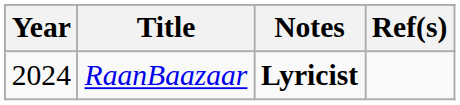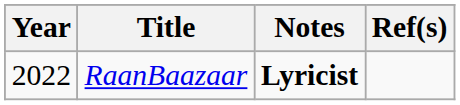 <table class="wikitable sortable">
 <tr>
 <th>Year</th>
 <th>Title</th>
 <th>Notes</th>
 <th>Ref(s)</th>
 </tr>
 <tr>
-<td>2024</td>
+<td>2022</td>
 <td><em><a href='#'>RaanBaazaar</a></em></td>
 <td><strong>Lyricist</strong></td>
 <td></td>
 </tr>
 </table>
